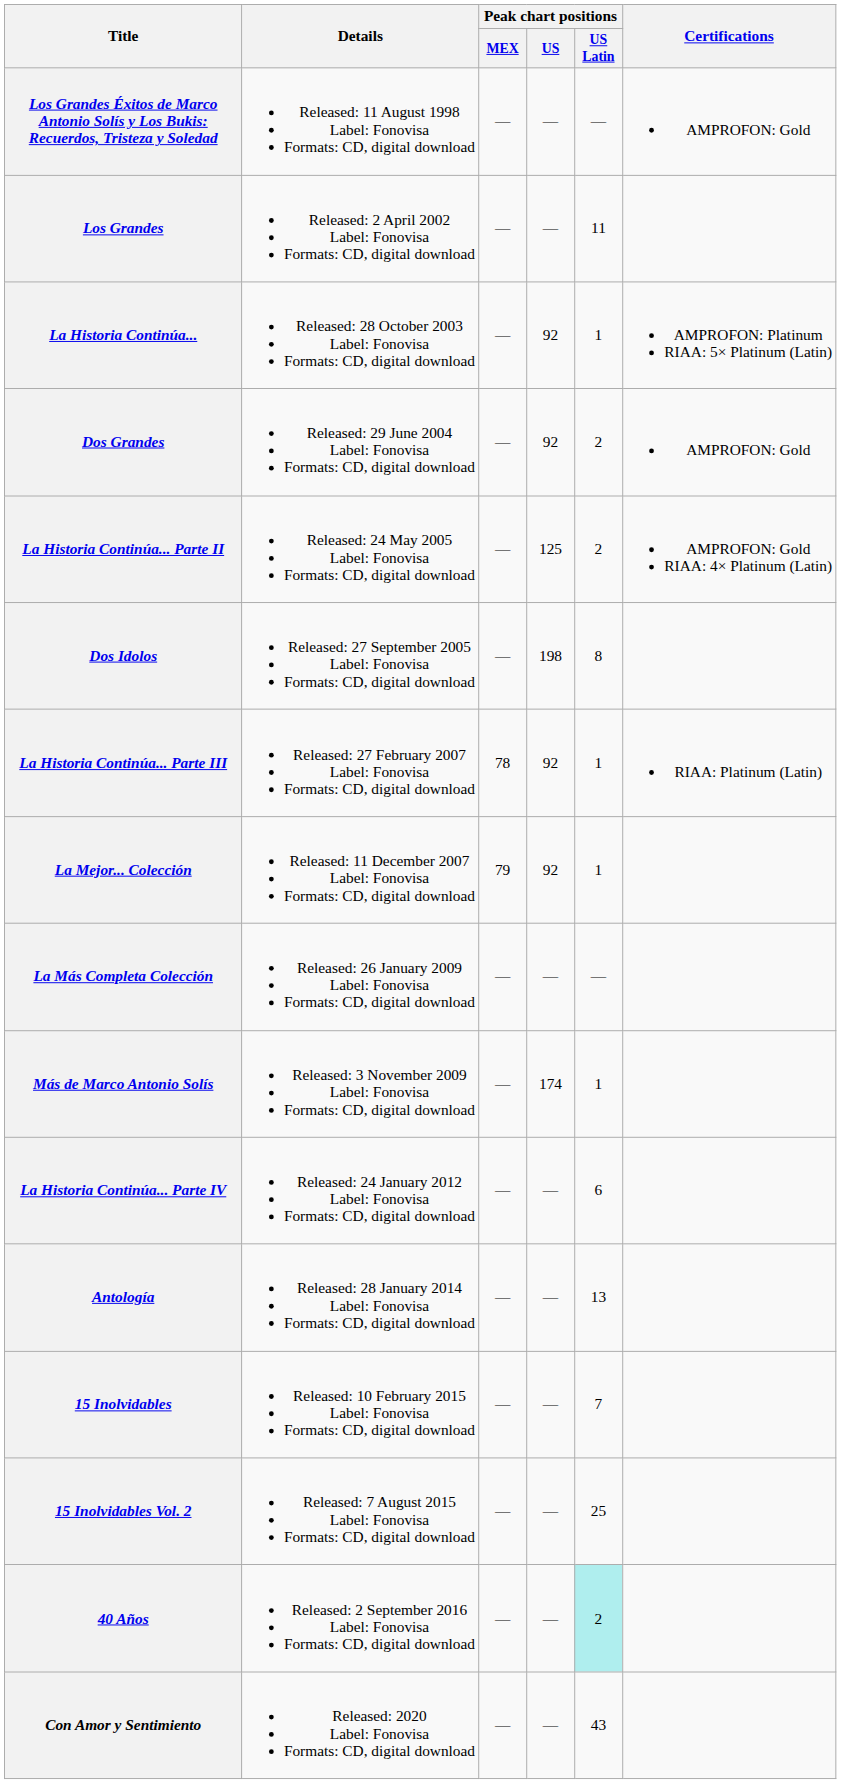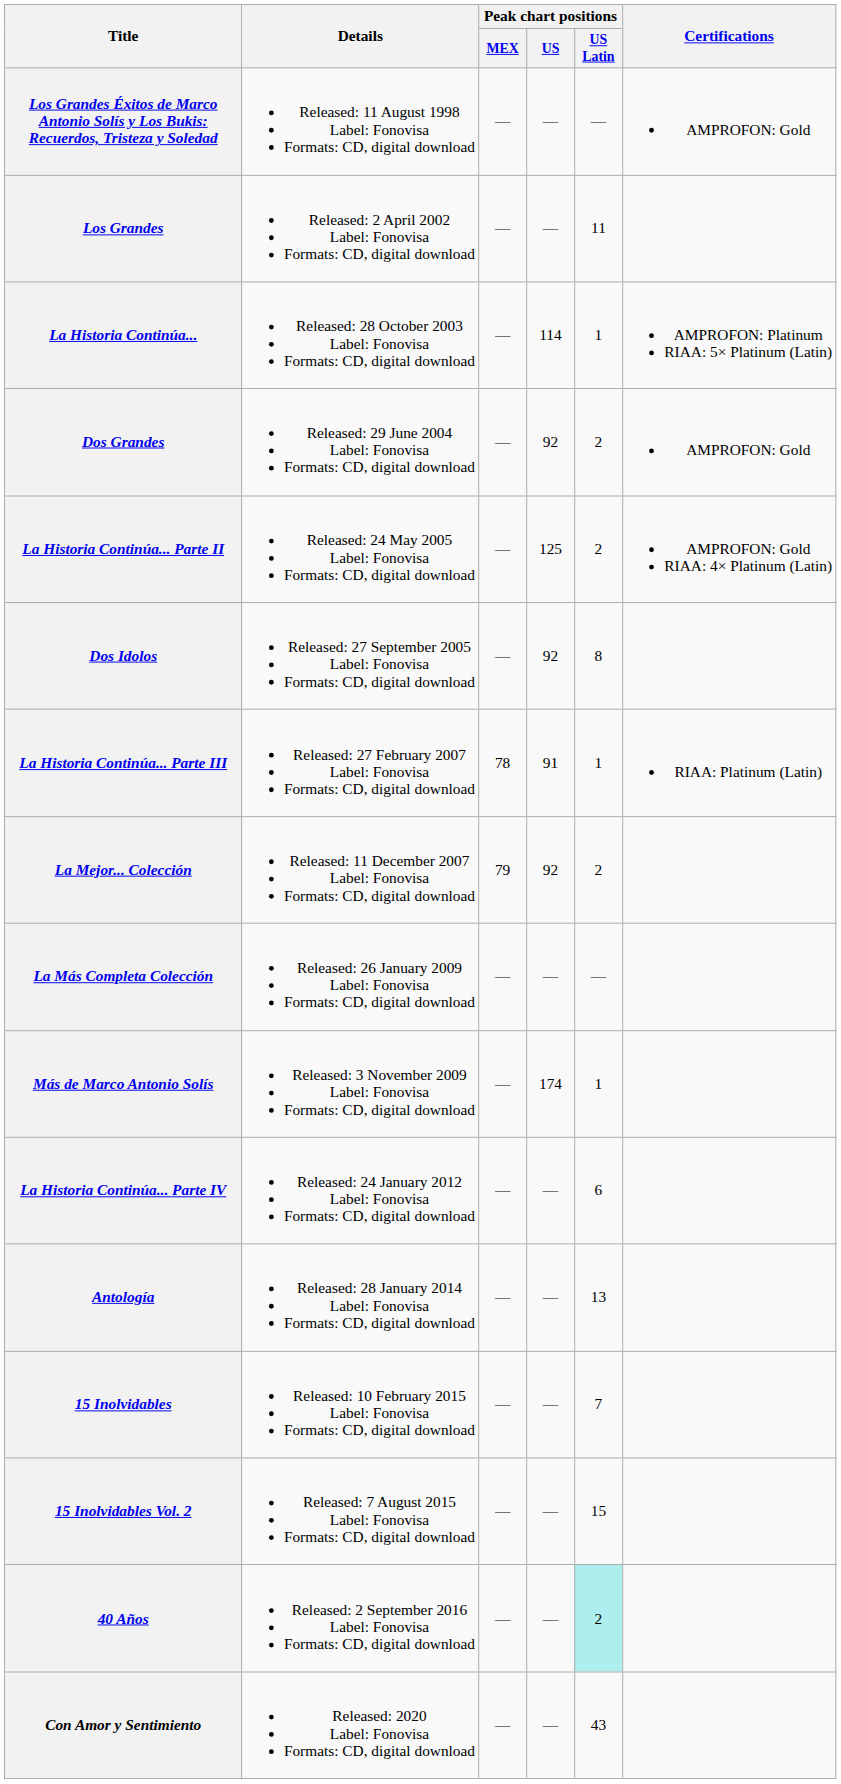 <table class="wikitable plainrowheaders" style="text-align:center;">
 <tr>
 <th scope="col" rowspan="2" style="width:15em;">Title</th>
 <th scope="col" rowspan="2">Details</th>
 <th scope="col" colspan="3">Peak chart positions</th>
 <th scope="col" rowspan="2"><a href='#'>Certifications</a></th>
 </tr>
 <tr>
 <th scope="col" style="width:3em;font-size:90%;"><a href='#'>MEX</a><br></th>
 <th scope="col" style="width:3em;font-size:90%;"><a href='#'>US</a><br></th>
 <th scope="col" style="width:3em;font-size:90%;"><a href='#'>US<br>Latin</a><br></th>
 </tr>
 <tr>
 <th scope="row"><em><a href='#'>Los Grandes Éxitos de Marco Antonio Solís y Los Bukis: Recuerdos, Tristeza y Soledad</a></em></th>
 <td><br><ul><li>Released: 11 August 1998</li><li>Label: Fonovisa</li><li>Formats: CD, digital download</li></ul></td>
 <td>—</td>
 <td>—</td>
 <td>—</td>
 <td><br><ul><li>AMPROFON: Gold</li></ul></td>
 </tr>
 <tr>
 <th scope="row"><em><a href='#'>Los Grandes</a></em><br></th>
 <td><br><ul><li>Released: 2 April 2002</li><li>Label: Fonovisa</li><li>Formats: CD, digital download</li></ul></td>
 <td>—</td>
 <td>—</td>
 <td>11</td>
 <td></td>
 </tr>
 <tr>
 <th scope="row"><em><a href='#'>La Historia Continúa...</a></em></th>
 <td><br><ul><li>Released: 28 October 2003</li><li>Label: Fonovisa</li><li>Formats: CD, digital download</li></ul></td>
 <td>—</td>
-<td>92</td>
+<td>114</td>
 <td>1</td>
 <td><br><ul><li>AMPROFON: Platinum</li><li>RIAA: 5× Platinum (Latin)</li></ul></td>
 </tr>
 <tr>
 <th scope="row"><em><a href='#'>Dos Grandes</a></em><br></th>
 <td><br><ul><li>Released: 29 June 2004</li><li>Label: Fonovisa</li><li>Formats: CD, digital download</li></ul></td>
 <td>—</td>
 <td>92</td>
 <td>2</td>
 <td><br><ul><li>AMPROFON: Gold</li></ul></td>
 </tr>
 <tr>
 <th scope="row"><em><a href='#'>La Historia Continúa... Parte II</a></em></th>
 <td><br><ul><li>Released: 24 May 2005</li><li>Label: Fonovisa</li><li>Formats: CD, digital download</li></ul></td>
 <td>—</td>
 <td>125</td>
 <td>2</td>
 <td><br><ul><li>AMPROFON: Gold</li><li>RIAA: 4× Platinum (Latin)</li></ul></td>
 </tr>
 <tr>
 <th scope="row"><em><a href='#'>Dos Idolos</a></em><br></th>
 <td><br><ul><li>Released: 27 September 2005</li><li>Label: Fonovisa</li><li>Formats: CD, digital download</li></ul></td>
 <td>—</td>
-<td>198</td>
+<td>92</td>
 <td>8</td>
 <td></td>
 </tr>
 <tr>
 <th scope="row"><em><a href='#'>La Historia Continúa... Parte III</a></em></th>
 <td><br><ul><li>Released: 27 February 2007</li><li>Label: Fonovisa</li><li>Formats: CD, digital download</li></ul></td>
 <td>78</td>
-<td>92</td>
+<td>91</td>
 <td>1</td>
 <td><br><ul><li>RIAA: Platinum (Latin)</li></ul></td>
 </tr>
 <tr>
 <th scope="row"><em><a href='#'>La Mejor... Colección</a></em></th>
 <td><br><ul><li>Released: 11 December 2007</li><li>Label: Fonovisa</li><li>Formats: CD, digital download</li></ul></td>
 <td>79</td>
 <td>92</td>
-<td>1</td>
+<td>2</td>
 <td></td>
 </tr>
 <tr>
 <th scope="row"><em><a href='#'>La Más Completa Colección</a></em></th>
 <td><br><ul><li>Released: 26 January 2009</li><li>Label: Fonovisa</li><li>Formats: CD, digital download</li></ul></td>
 <td>—</td>
 <td>—</td>
 <td>—</td>
 <td></td>
 </tr>
 <tr>
 <th scope="row"><em><a href='#'>Más de Marco Antonio Solís</a></em></th>
 <td><br><ul><li>Released: 3 November 2009</li><li>Label: Fonovisa</li><li>Formats: CD, digital download</li></ul></td>
 <td>—</td>
 <td>174</td>
 <td>1</td>
 <td></td>
 </tr>
 <tr>
 <th scope="row"><em><a href='#'>La Historia Continúa... Parte IV</a></em></th>
 <td><br><ul><li>Released: 24 January 2012</li><li>Label: Fonovisa</li><li>Formats: CD, digital download</li></ul></td>
 <td>—</td>
 <td>—</td>
 <td>6</td>
 <td></td>
 </tr>
 <tr>
 <th scope="row"><em><a href='#'>Antología</a></em></th>
 <td><br><ul><li>Released: 28 January 2014</li><li>Label: Fonovisa</li><li>Formats: CD, digital download</li></ul></td>
 <td>—</td>
 <td>—</td>
 <td>13</td>
 <td></td>
 </tr>
 <tr>
 <th scope="row"><em><a href='#'>15 Inolvidables</a></em></th>
 <td><br><ul><li>Released: 10 February 2015</li><li>Label: Fonovisa</li><li>Formats: CD, digital download</li></ul></td>
 <td>—</td>
 <td>—</td>
 <td>7</td>
 <td></td>
 </tr>
 <tr>
 <th scope="row"><em><a href='#'>15 Inolvidables Vol. 2</a></em></th>
 <td><br><ul><li>Released: 7 August 2015</li><li>Label: Fonovisa</li><li>Formats: CD, digital download</li></ul></td>
 <td>—</td>
 <td>—</td>
-<td>25</td>
+<td>15</td>
 <td></td>
 </tr>
 <tr>
 <th scope="row"><em><a href='#'>40 Años</a></em></th>
 <td><br><ul><li>Released: 2 September 2016</li><li>Label: Fonovisa</li><li>Formats: CD, digital download</li></ul></td>
 <td>—</td>
 <td>—</td>
 <td style="background: paleturquoise;">2</td>
 <td></td>
 </tr>
 <tr>
 <th scope="row"><em>Con Amor y Sentimiento</em></th>
 <td><br><ul><li>Released: 2020</li><li>Label: Fonovisa</li><li>Formats: CD, digital download</li></ul></td>
 <td>—</td>
 <td>—</td>
 <td>43</td>
 <td></td>
 </tr>
 </table>
